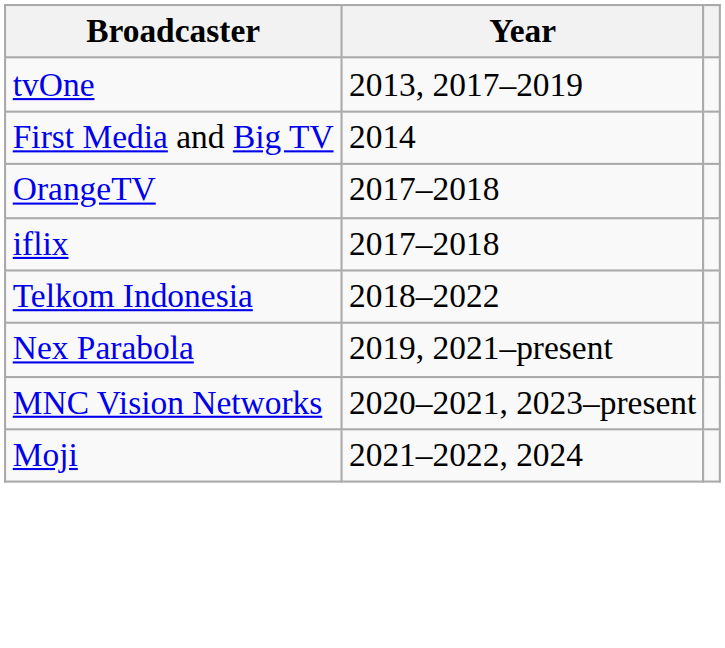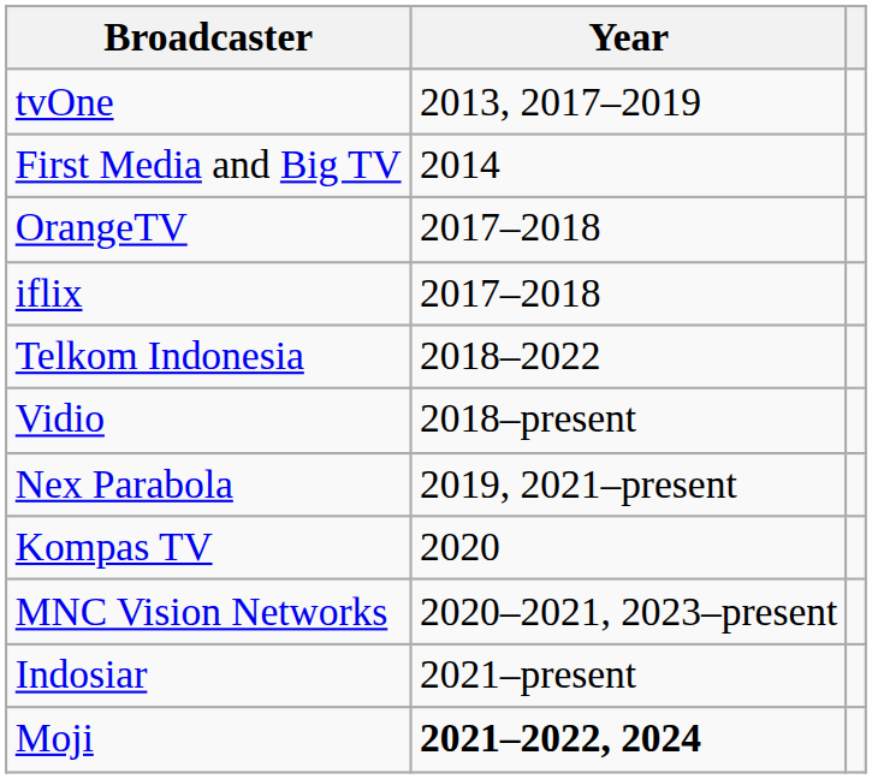 <table class="wikitable">
 <tr>
 <th>Broadcaster</th>
 <th>Year</th>
 <th></th>
 </tr>
 <tr>
 <td><a href='#'>tvOne</a></td>
 <td>2013, 2017–2019</td>
 <td></td>
 </tr>
 <tr>
 <td><a href='#'>First Media</a> and <a href='#'>Big TV</a></td>
 <td>2014</td>
 <td></td>
 </tr>
 <tr>
 <td><a href='#'>OrangeTV</a></td>
 <td>2017–2018</td>
 <td></td>
 </tr>
 <tr>
 <td><a href='#'>iflix</a></td>
 <td>2017–2018</td>
 <td></td>
 </tr>
 <tr>
 <td><a href='#'>Telkom Indonesia</a></td>
 <td>2018–2022</td>
 <td></td>
 </tr>
 <tr>
+<td><a href='#'>Vidio</a></td>
+<td>2018–present</td>
+<td></td>
+</tr>
+<tr>
 <td><a href='#'>Nex Parabola</a></td>
 <td>2019, 2021–present</td>
+<td></td>
+</tr>
+<tr>
+<td><a href='#'>Kompas TV</a></td>
+<td>2020</td>
 <td></td>
 </tr>
 <tr>
 <td><a href='#'>MNC Vision Networks</a></td>
 <td>2020–2021, 2023–present</td>
 <td></td>
 </tr>
 <tr>
+<td><a href='#'>Indosiar</a></td>
+<td>2021–present</td>
+<td></td>
+</tr>
+<tr>
 <td><a href='#'>Moji</a></td>
-<td>2021–2022, 2024</td>
+<td><strong>2021–2022, 2024</strong></td>
 <td></td>
 </tr>
 </table>
